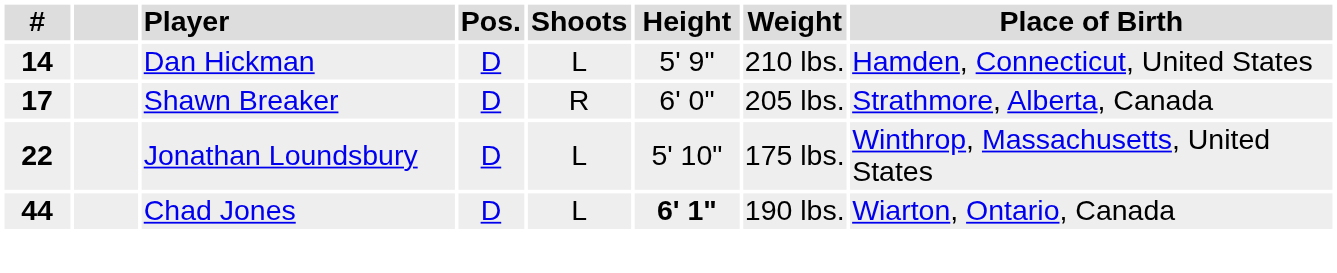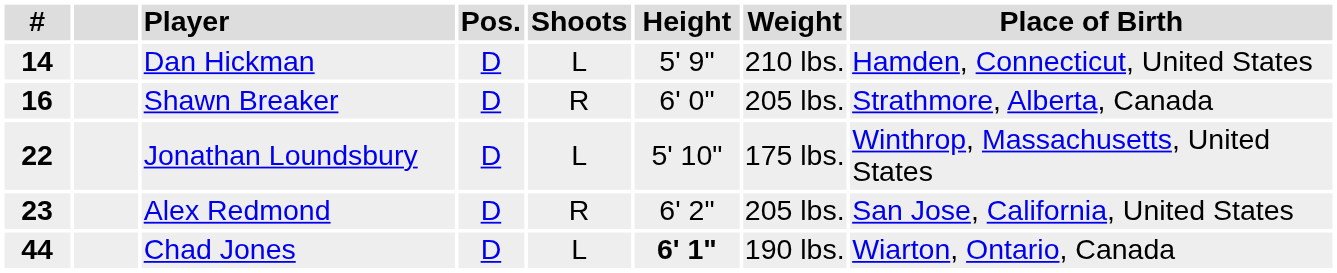 <table width=750>
 <tr>
 <th colspan=8></th>
 </tr>
 <tr bgcolor="#dddddd">
 <th width=5%>#</th>
 <th width=5%></th>
 <td align=left!!width=35%><strong>Player</strong></td>
 <th width=5%><strong>Pos.</strong></th>
 <th width=8%><strong>Shoots</strong></th>
 <th width=8%><strong>Height</strong></th>
 <th width=8%><strong>Weight</strong></th>
 <th width=37%>Place of Birth</th>
 </tr>
 <tr bgcolor="#eeeeee">
 <td align=center><strong>14</strong></td>
 <td align=center></td>
 <td><a href='#'>Dan Hickman</a></td>
 <td align=center><a href='#'>D</a></td>
 <td align=center>L</td>
 <td align=center>5' 9"</td>
 <td align=center>210 lbs.</td>
 <td><a href='#'>Hamden</a>, <a href='#'>Connecticut</a>, United States</td>
 </tr>
 <tr bgcolor="#eeeeee">
-<td align=center><strong>17</strong></td>
+<td align=center><strong>16</strong></td>
 <td align=center></td>
 <td><a href='#'>Shawn Breaker</a></td>
 <td align=center><a href='#'>D</a></td>
 <td align=center>R</td>
 <td align=center>6' 0"</td>
 <td align=center>205 lbs.</td>
 <td><a href='#'>Strathmore</a>, <a href='#'>Alberta</a>, Canada</td>
 </tr>
 <tr bgcolor="#eeeeee">
 <td align=center><strong>22</strong></td>
 <td align=center></td>
 <td><a href='#'>Jonathan Loundsbury</a></td>
 <td align=center><a href='#'>D</a></td>
 <td align=center>L</td>
 <td align=center>5' 10"</td>
 <td align=center>175 lbs.</td>
 <td><a href='#'>Winthrop</a>, <a href='#'>Massachusetts</a>, United States</td>
 </tr>
 <tr bgcolor="#eeeeee">
+<td align=center><strong>23</strong></td>
+<td align=center></td>
+<td><a href='#'>Alex Redmond</a></td>
+<td align=center><a href='#'>D</a></td>
+<td align=center>R</td>
+<td align=center>6' 2"</td>
+<td align=center>205 lbs.</td>
+<td><a href='#'>San Jose</a>, <a href='#'>California</a>, United States</td>
+</tr>
+<tr bgcolor="#eeeeee">
 <td align=center><strong>44</strong></td>
 <td align=center></td>
 <td><a href='#'>Chad Jones</a></td>
 <td align=center><a href='#'>D</a></td>
 <td align=center>L</td>
 <td align=center><strong>6' 1"</strong></td>
 <td align=center>190 lbs.</td>
 <td><a href='#'>Wiarton</a>, <a href='#'>Ontario</a>, Canada</td>
 </tr>
 </table>
